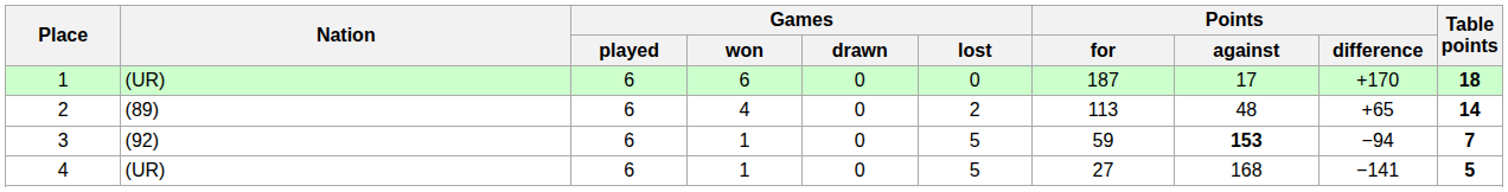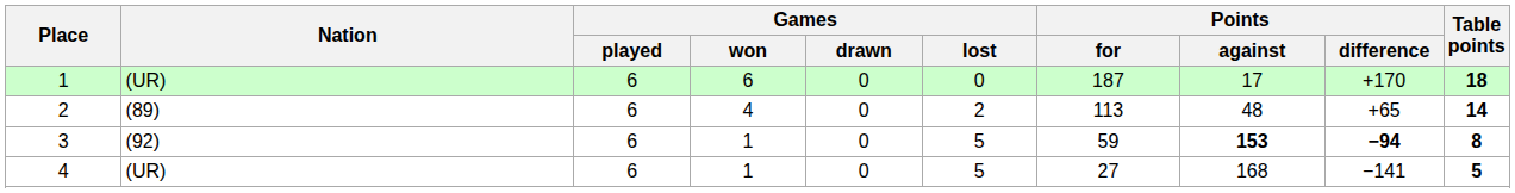 <table class="wikitable" width="100%">
 <tr>
 <th rowspan=2 width="8%">Place</th>
 <th rowspan=2 width="32%">Nation</th>
 <th colspan=4 width="20%">Games</th>
 <th colspan=3 width="30%">Points</th>
 <th rowspan=2 width="10%">Table<br>points</th>
 </tr>
 <tr>
 <th width="8%">played</th>
 <th width="8%">won</th>
 <th width="8%">drawn</th>
 <th width="8%">lost</th>
 <th width="10%">for</th>
 <th width="10%">against</th>
 <th width="10%">difference</th>
 </tr>
 <tr>
 </tr>
 <tr bgcolor="#ccffcc" align=center>
 <td>1</td>
 <td align=left> (UR)</td>
 <td>6</td>
 <td>6</td>
 <td>0</td>
 <td>0</td>
 <td>187</td>
 <td>17</td>
 <td>+170</td>
 <td><strong>18</strong></td>
 </tr>
 <tr bgcolor=#ffffff align=center>
 <td>2</td>
 <td align=left> (89)</td>
 <td>6</td>
 <td>4</td>
 <td>0</td>
 <td>2</td>
 <td>113</td>
 <td>48</td>
 <td>+65</td>
 <td><strong>14</strong></td>
 </tr>
 <tr bgcolor=#ffffff align=center>
 <td>3</td>
 <td align=left> (92)</td>
 <td>6</td>
 <td>1</td>
 <td>0</td>
 <td>5</td>
 <td>59</td>
 <td><strong>153</strong></td>
-<td>−94</td>
-<td><strong>7</strong></td>
+<td><strong>−94</strong></td>
+<td><strong>8</strong></td>
 </tr>
 <tr bgcolor=#ffffff align=center>
 <td>4</td>
 <td align=left> (UR)</td>
 <td>6</td>
 <td>1</td>
 <td>0</td>
 <td>5</td>
 <td>27</td>
 <td>168</td>
 <td>−141</td>
 <td><strong>5</strong></td>
 </tr>
 <tr bgcolor=#CCCCCC align=center>
 </tr>
 <tr ||align=left|>
 </tr>
 </table>
